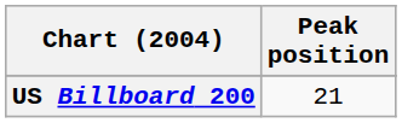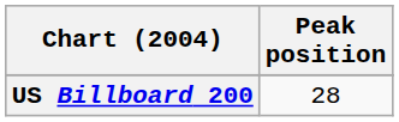 <table class="wikitable sortable plainrowheaders" style="text-align:center">
 <tr>
 <th scope="col">Chart (2004)</th>
 <th scope="col">Peak<br>position</th>
 </tr>
 <tr>
 </tr>
 <tr>
 </tr>
 <tr>
 </tr>
 <tr>
 </tr>
 <tr>
 </tr>
 <tr>
 </tr>
 <tr>
 </tr>
 <tr>
 <th scope="row">US <a href='#'><em>Billboard</em> 200</a></th>
-<td>21</td>
+<td>28</td>
 </tr>
 </table>
